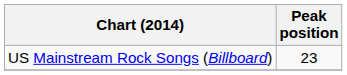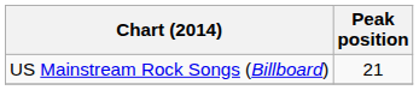 <table class="wikitable sortable">
 <tr>
 <th>Chart (2014)</th>
 <th>Peak<br>position</th>
 </tr>
 <tr>
 <td>US <a href='#'>Mainstream Rock Songs</a> (<em><a href='#'>Billboard</a></em>)</td>
-<td align="center">23</td>
+<td align="center">21</td>
 </tr>
 <tr>
 </tr>
 </table>
